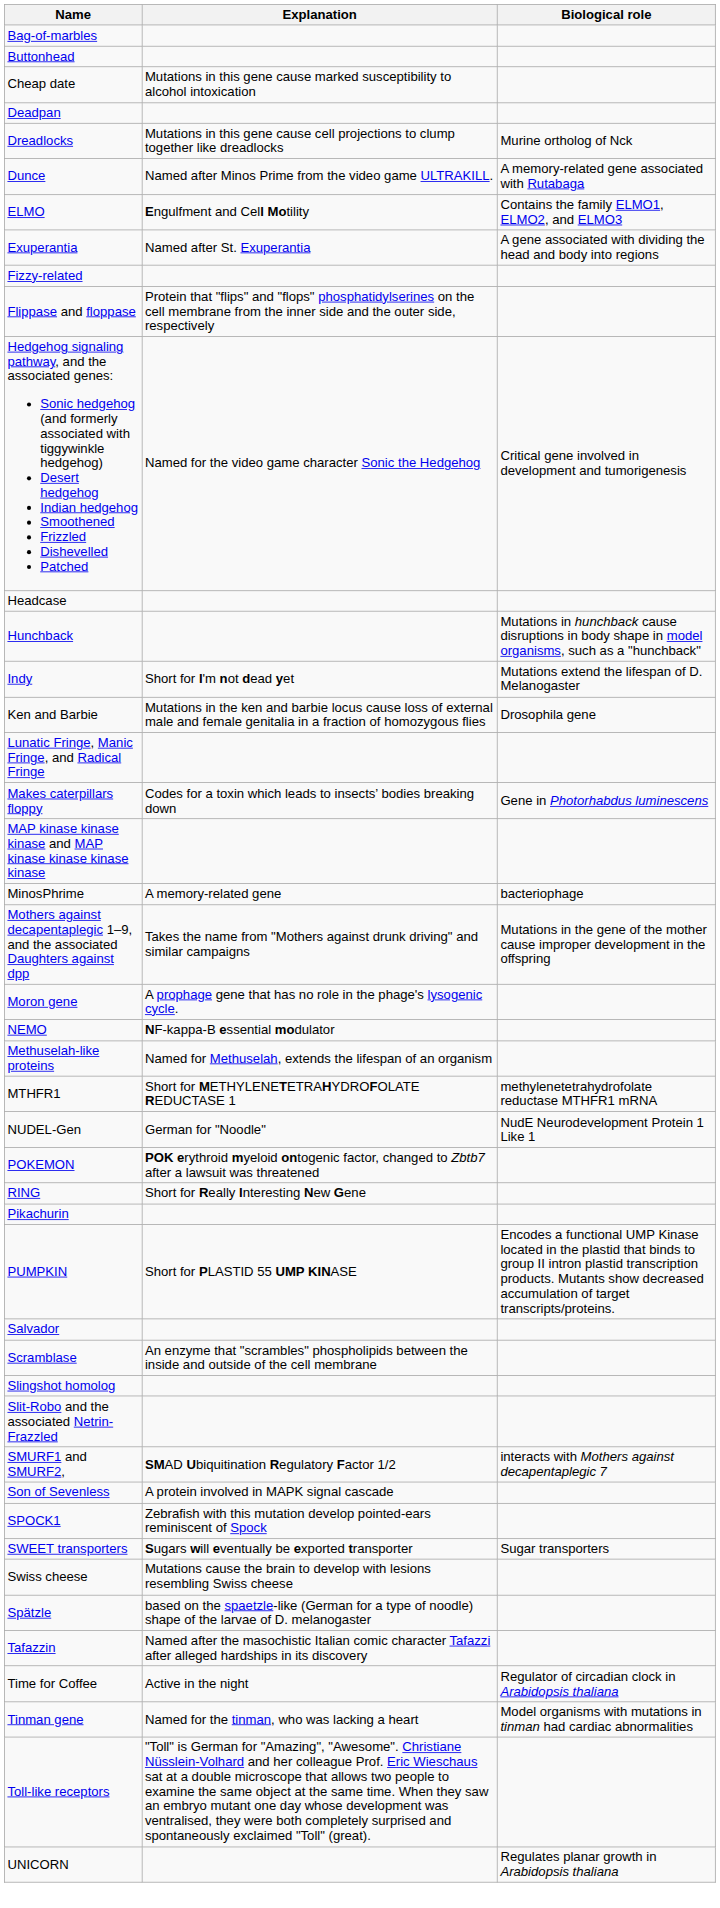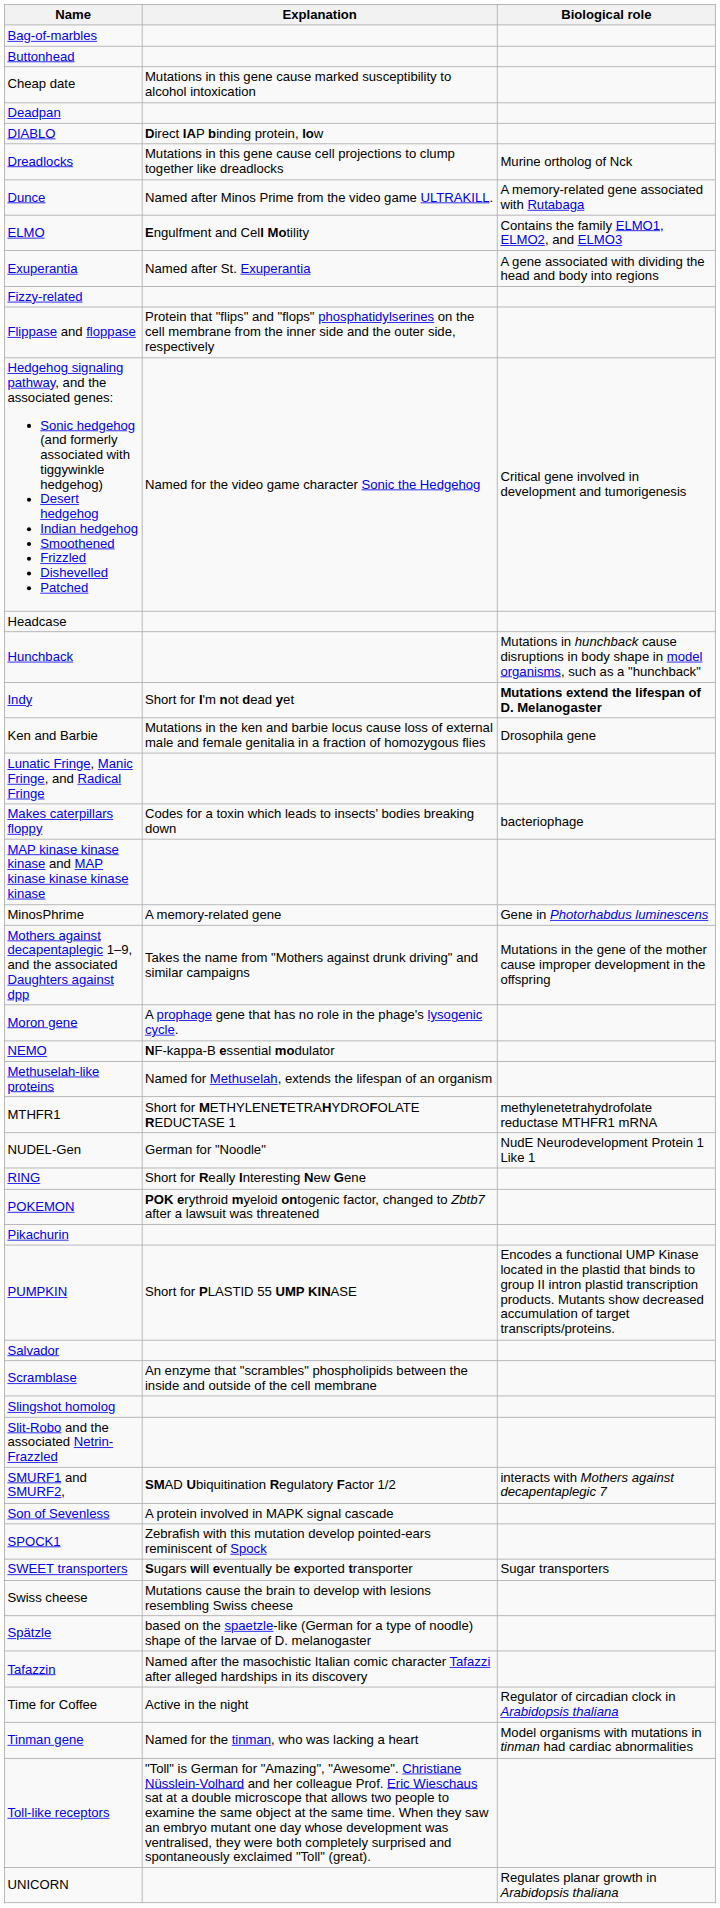 <table class="wikitable">
 <tr>
 <th>Name</th>
 <th>Explanation</th>
 <th>Biological role</th>
 </tr>
 <tr>
 <td><a href='#'>Bag-of-marbles</a></td>
 <td></td>
 <td></td>
 </tr>
 <tr>
 <td><a href='#'>Buttonhead</a></td>
 <td></td>
 <td></td>
 </tr>
 <tr>
 <td>Cheap date</td>
 <td>Mutations in this gene cause marked susceptibility to alcohol intoxication</td>
 <td></td>
 </tr>
 <tr>
 <td><a href='#'>Deadpan</a></td>
 <td></td>
+<td></td>
+</tr>
+<tr>
+<td><a href='#'>DIABLO</a></td>
+<td><strong>D</strong>irect <strong>IA</strong>P <strong>b</strong>inding protein, <strong>lo</strong>w</td>
 <td></td>
 </tr>
 <tr>
 <td><a href='#'>Dreadlocks</a></td>
 <td>Mutations in this gene cause cell projections to clump together like dreadlocks</td>
 <td>Murine ortholog of Nck</td>
 </tr>
 <tr>
 <td><a href='#'>Dunce</a></td>
 <td>Named after Minos Prime from the video game <a href='#'>ULTRAKILL</a>.</td>
 <td>A memory-related gene associated with <a href='#'>Rutabaga</a></td>
 </tr>
 <tr>
 <td><a href='#'>ELMO</a></td>
 <td><strong>E</strong>ngulfment and Cel<strong>l Mo</strong>tility</td>
 <td>Contains the family <a href='#'>ELMO1</a>, <a href='#'>ELMO2</a>, and <a href='#'>ELMO3</a></td>
 </tr>
 <tr>
 <td><a href='#'>Exuperantia</a></td>
 <td>Named after St. <a href='#'>Exuperantia</a></td>
 <td>A gene associated with dividing the head and body into regions</td>
 </tr>
 <tr>
 <td><a href='#'>Fizzy-related</a></td>
 <td></td>
 <td></td>
 </tr>
 <tr>
 <td><a href='#'>Flippase</a> and  <a href='#'>floppase</a></td>
 <td>Protein that "flips" and "flops" <a href='#'>phosphatidylserines</a> on the cell membrane from the inner side and the outer side, respectively</td>
 <td></td>
 </tr>
 <tr>
 <td><a href='#'>Hedgehog signaling pathway</a>, and the associated genes:<br><ul><li><a href='#'>Sonic hedgehog</a> (and formerly associated with tiggywinkle hedgehog)</li><li><a href='#'>Desert hedgehog</a></li><li><a href='#'>Indian hedgehog</a></li><li><a href='#'>Smoothened</a></li><li><a href='#'>Frizzled</a></li><li><a href='#'>Dishevelled</a></li><li><a href='#'>Patched</a></li></ul></td>
 <td>Named for the video game character <a href='#'>Sonic the Hedgehog</a></td>
 <td>Critical gene involved in development and tumorigenesis</td>
 </tr>
 <tr>
 <td>Headcase</td>
 <td></td>
 <td></td>
 </tr>
 <tr>
 <td><a href='#'>Hunchback</a></td>
 <td></td>
 <td>Mutations in <em>hunchback</em> cause disruptions in body shape in <a href='#'>model organisms</a>, such as a "hunchback"</td>
 </tr>
 <tr>
 <td><a href='#'>Indy</a></td>
 <td>Short for <strong>I</strong>'m <strong>n</strong>ot <strong>d</strong>ead <strong>y</strong>et</td>
-<td>Mutations extend the lifespan of D. Melanogaster</td>
+<td><strong>Mutations extend the lifespan of D. Melanogaster</strong></td>
 </tr>
 <tr>
 <td>Ken and Barbie</td>
 <td>Mutations in the ken and barbie locus cause loss of external male and female genitalia in a fraction of homozygous flies</td>
 <td>Drosophila gene</td>
 </tr>
 <tr>
 <td><a href='#'>Lunatic Fringe</a>, <a href='#'>Manic Fringe</a>, and <a href='#'>Radical Fringe</a></td>
 <td></td>
 <td></td>
 </tr>
 <tr>
 <td><a href='#'>Makes caterpillars floppy</a></td>
 <td>Codes for a toxin which leads to insects’ bodies breaking down</td>
-<td>Gene in <em><a href='#'>Photorhabdus luminescens</a></em></td>
+<td>bacteriophage</td>
 </tr>
 <tr>
 <td><a href='#'>MAP kinase kinase kinase</a> and <a href='#'>MAP kinase kinase kinase kinase</a></td>
 <td></td>
 <td></td>
 </tr>
 <tr>
 <td>MinosPhrime</td>
 <td>A memory-related gene</td>
-<td>bacteriophage</td>
+<td>Gene in <em><a href='#'>Photorhabdus luminescens</a></em></td>
 </tr>
 <tr>
 <td><a href='#'>Mothers against decapentaplegic</a> 1–9, and the associated <a href='#'>Daughters against dpp</a></td>
 <td>Takes the name from "Mothers against drunk driving" and similar campaigns</td>
 <td>Mutations in the gene of the mother cause improper development in the offspring</td>
 </tr>
 <tr>
 <td><a href='#'>Moron gene</a></td>
 <td>A <a href='#'>prophage</a> gene that has no role in the phage's <a href='#'>lysogenic cycle</a>.</td>
 <td></td>
 </tr>
 <tr>
 <td><a href='#'>NEMO</a></td>
 <td><strong>N</strong>F-kappa-B <strong>e</strong>ssential <strong>mo</strong>dulator</td>
 <td></td>
 </tr>
 <tr>
 <td><a href='#'>Methuselah-like proteins</a></td>
 <td>Named for <a href='#'>Methuselah</a>, extends the lifespan of an organism</td>
 <td></td>
 </tr>
 <tr>
 <td>MTHFR1</td>
 <td>Short for <strong>M</strong>ETHYLENE<strong>T</strong>ETRA<strong>H</strong>YDRO<strong>F</strong>OLATE <strong>R</strong>EDUCTASE 1</td>
 <td>methylenetetrahydrofolate reductase MTHFR1 mRNA</td>
 </tr>
 <tr>
 <td>NUDEL-Gen</td>
 <td>German for "Noodle"</td>
 <td>NudE Neurodevelopment Protein 1 Like 1</td>
 </tr>
 <tr>
-<td><a href='#'>POKEMON</a></td>
-<td><strong>POK</strong> <strong>e</strong>rythroid <strong>m</strong>yeloid <strong>on</strong>togenic factor, changed to <em>Zbtb7</em> after a lawsuit was threatened</td>
+<td><a href='#'>RING</a></td>
+<td>Short for <strong>R</strong>eally <strong>I</strong>nteresting <strong>N</strong>ew <strong>G</strong>ene</td>
 <td></td>
 </tr>
 <tr>
-<td><a href='#'>RING</a></td>
-<td>Short for <strong>R</strong>eally <strong>I</strong>nteresting <strong>N</strong>ew <strong>G</strong>ene</td>
+<td><a href='#'>POKEMON</a></td>
+<td><strong>POK</strong> <strong>e</strong>rythroid <strong>m</strong>yeloid <strong>on</strong>togenic factor, changed to <em>Zbtb7</em> after a lawsuit was threatened</td>
 <td></td>
 </tr>
 <tr>
 <td><a href='#'>Pikachurin</a></td>
 <td></td>
 <td></td>
 </tr>
 <tr>
 <td><a href='#'>PUMPKIN</a></td>
 <td>Short for <strong>P</strong>LASTID 55 <strong>UMP KIN</strong>ASE</td>
 <td>Encodes a functional UMP Kinase located in the plastid that binds to group II intron plastid transcription products. Mutants show decreased accumulation of target transcripts/proteins.</td>
 </tr>
 <tr>
 <td><a href='#'>Salvador</a></td>
 <td></td>
 <td></td>
 </tr>
 <tr>
 <td><a href='#'>Scramblase</a></td>
 <td>An enzyme that "scrambles" phospholipids between the inside and outside of the cell membrane</td>
 <td></td>
 </tr>
 <tr>
 <td><a href='#'>Slingshot homolog</a></td>
 <td></td>
 <td></td>
 </tr>
 <tr>
 <td><a href='#'>Slit-Robo</a> and the associated <a href='#'>Netrin-Frazzled</a></td>
 <td></td>
 <td></td>
 </tr>
 <tr>
 <td><a href='#'>SMURF1</a> and <a href='#'>SMURF2</a>,</td>
 <td><strong>SM</strong>AD <strong>U</strong>biquitination <strong>R</strong>egulatory <strong>F</strong>actor 1/2</td>
 <td>interacts with <em>Mothers against decapentaplegic 7</em></td>
 </tr>
 <tr>
 <td><a href='#'>Son of Sevenless</a></td>
 <td>A protein involved in MAPK signal cascade</td>
 <td></td>
 </tr>
 <tr>
 <td><a href='#'>SPOCK1</a></td>
 <td>Zebrafish with this mutation develop pointed-ears reminiscent of <a href='#'>Spock</a></td>
 <td></td>
 </tr>
 <tr>
 <td><a href='#'>SWEET transporters</a></td>
 <td><strong>S</strong>ugars <strong>w</strong>ill <strong>e</strong>ventually be <strong>e</strong>xported <strong>t</strong>ransporter</td>
 <td>Sugar transporters</td>
 </tr>
 <tr>
 <td>Swiss cheese</td>
 <td>Mutations cause the brain to develop with lesions resembling Swiss cheese</td>
 <td></td>
 </tr>
 <tr>
 <td><a href='#'>Spätzle</a></td>
 <td>based on the <a href='#'>spaetzle</a>-like (German for a type of noodle) shape of the larvae of D. melanogaster</td>
 <td></td>
 </tr>
 <tr>
 <td><a href='#'>Tafazzin</a></td>
 <td>Named after the masochistic Italian comic character <a href='#'>Tafazzi</a> after alleged hardships in its discovery</td>
 <td></td>
 </tr>
 <tr>
 <td>Time for Coffee</td>
 <td>Active in the night</td>
 <td>Regulator of circadian clock in <em><a href='#'>Arabidopsis thaliana</a></em></td>
 </tr>
 <tr>
 <td><a href='#'>Tinman gene</a></td>
 <td>Named for the <a href='#'>tinman</a>, who was lacking a heart</td>
 <td>Model organisms with mutations in <em>tinman</em> had cardiac abnormalities</td>
 </tr>
 <tr>
 <td><a href='#'>Toll-like receptors</a></td>
 <td>"Toll" is German for "Amazing", "Awesome". <a href='#'>Christiane Nüsslein-Volhard</a> and her colleague Prof. <a href='#'>Eric Wieschaus</a> sat at a double microscope that allows two people to examine the same object at the same time. When they saw an embryo mutant one day whose development was ventralised, they were both completely surprised and spontaneously exclaimed "Toll" (great).</td>
 <td></td>
 </tr>
 <tr>
 <td>UNICORN</td>
 <td></td>
 <td>Regulates planar growth in <em>Arabidopsis thaliana</em></td>
 </tr>
 </table>
